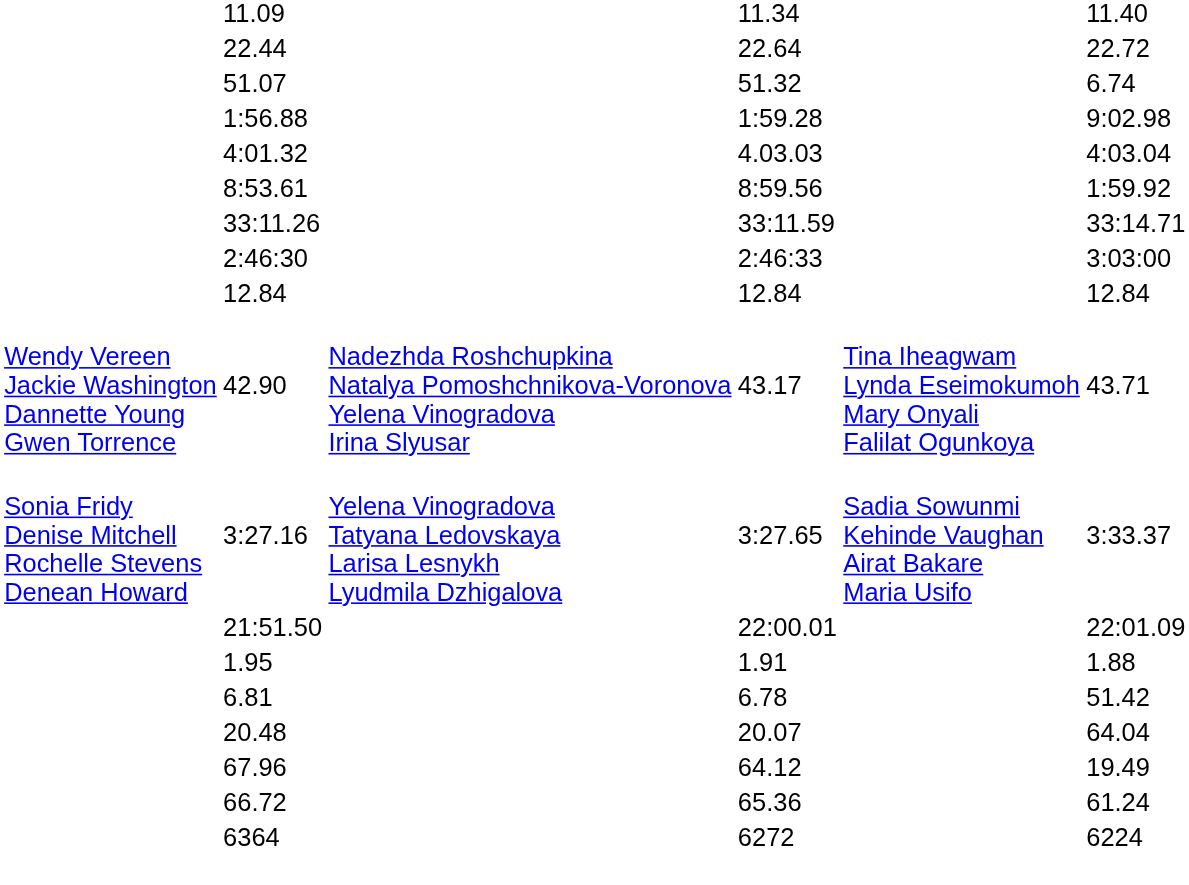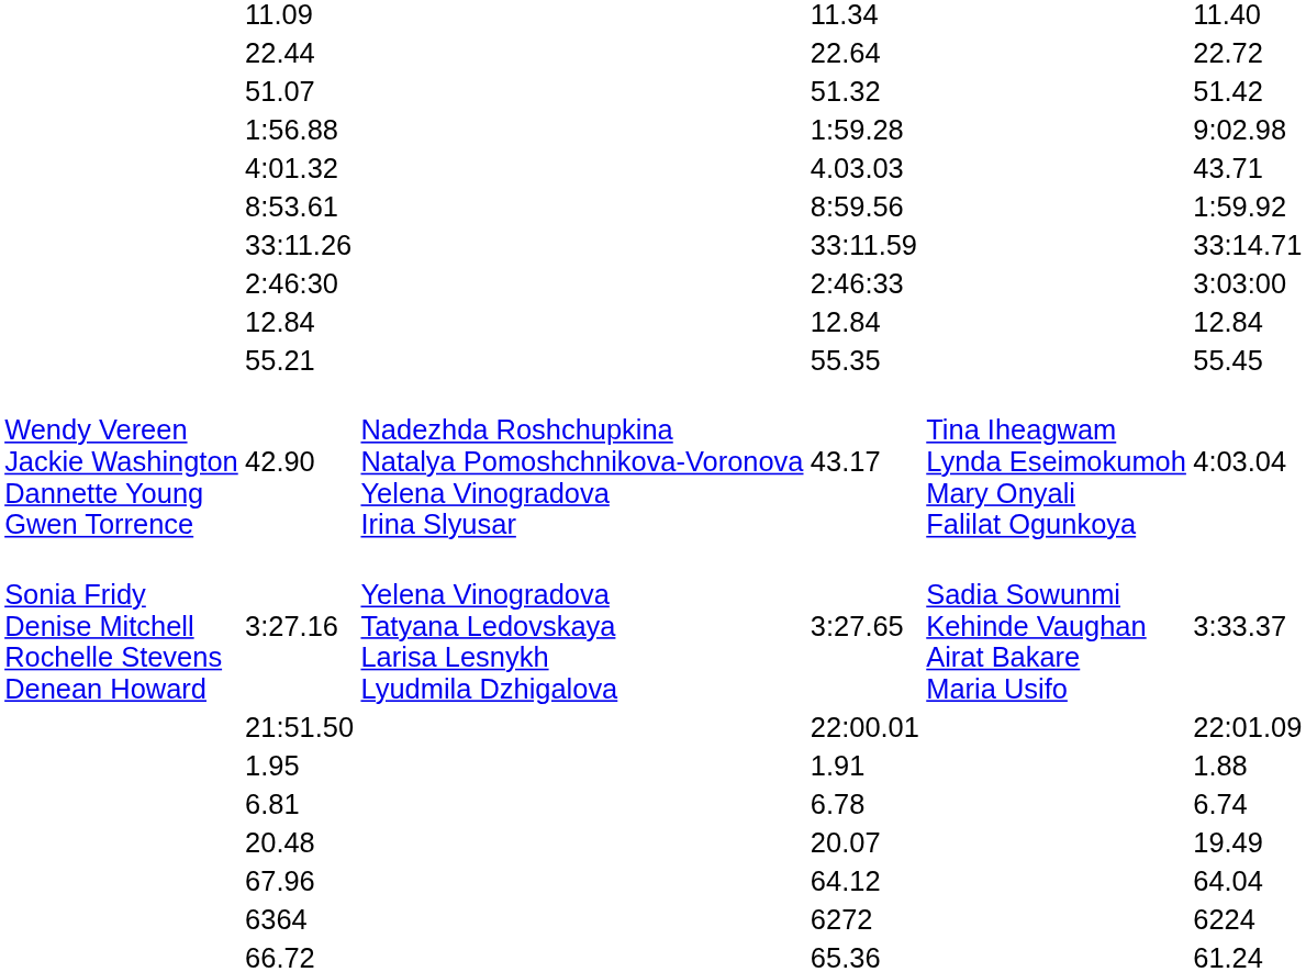 <table>
 <tr>
 <td></td>
 <td></td>
 <td>11.09</td>
 <td></td>
 <td>11.34</td>
 <td></td>
 <td>11.40</td>
 </tr>
 <tr>
 <td></td>
 <td></td>
 <td>22.44</td>
 <td></td>
 <td>22.64</td>
 <td></td>
 <td>22.72</td>
 </tr>
 <tr>
 <td></td>
 <td></td>
 <td>51.07</td>
 <td></td>
 <td>51.32</td>
 <td></td>
-<td>6.74</td>
+<td>51.42</td>
 </tr>
 <tr>
 <td></td>
 <td></td>
 <td>1:56.88</td>
 <td></td>
 <td>1:59.28</td>
 <td></td>
 <td>9:02.98</td>
 </tr>
 <tr>
 <td></td>
 <td></td>
 <td>4:01.32</td>
 <td></td>
 <td>4.03.03</td>
 <td></td>
-<td>4:03.04</td>
+<td>43.71</td>
 </tr>
 <tr>
 <td></td>
 <td></td>
 <td>8:53.61</td>
 <td></td>
 <td>8:59.56</td>
 <td></td>
 <td>1:59.92</td>
 </tr>
 <tr>
 <td></td>
 <td></td>
 <td>33:11.26</td>
 <td></td>
 <td>33:11.59</td>
 <td></td>
 <td>33:14.71</td>
 </tr>
 <tr>
 <td></td>
 <td></td>
 <td>2:46:30</td>
 <td></td>
 <td>2:46:33</td>
 <td></td>
 <td>3:03:00</td>
 </tr>
 <tr>
 <td></td>
 <td></td>
 <td>12.84</td>
 <td></td>
 <td>12.84</td>
 <td></td>
 <td>12.84</td>
 </tr>
 <tr>
 <td></td>
+<td></td>
+<td>55.21</td>
+<td></td>
+<td>55.35</td>
+<td></td>
+<td>55.45</td>
+</tr>
+<tr>
+<td></td>
 <td><br><a href='#'>Wendy Vereen</a><br><a href='#'>Jackie Washington</a><br><a href='#'>Dannette Young</a><br><a href='#'>Gwen Torrence</a></td>
 <td>42.90</td>
 <td><br><a href='#'>Nadezhda Roshchupkina</a><br><a href='#'>Natalya Pomoshchnikova-Voronova</a><br><a href='#'>Yelena Vinogradova</a><br><a href='#'>Irina Slyusar</a></td>
 <td>43.17</td>
 <td><br><a href='#'>Tina Iheagwam</a><br><a href='#'>Lynda Eseimokumoh</a><br><a href='#'>Mary Onyali</a><br><a href='#'>Falilat Ogunkoya</a></td>
-<td>43.71</td>
+<td>4:03.04</td>
 </tr>
 <tr>
 <td></td>
 <td><br><a href='#'>Sonia Fridy</a><br><a href='#'>Denise Mitchell</a><br><a href='#'>Rochelle Stevens</a><br><a href='#'>Denean Howard</a></td>
 <td>3:27.16</td>
 <td><br><a href='#'>Yelena Vinogradova</a><br><a href='#'>Tatyana Ledovskaya</a><br><a href='#'>Larisa Lesnykh</a><br><a href='#'>Lyudmila Dzhigalova</a></td>
 <td>3:27.65</td>
 <td><br><a href='#'>Sadia Sowunmi</a><br><a href='#'>Kehinde Vaughan</a><br><a href='#'>Airat Bakare</a><br><a href='#'>Maria Usifo</a></td>
 <td>3:33.37</td>
 </tr>
 <tr>
 <td></td>
 <td></td>
 <td>21:51.50</td>
 <td></td>
 <td>22:00.01</td>
 <td></td>
 <td>22:01.09</td>
 </tr>
 <tr>
 <td></td>
 <td></td>
 <td>1.95</td>
 <td></td>
 <td>1.91</td>
 <td></td>
 <td>1.88</td>
 </tr>
 <tr>
 <td></td>
 <td></td>
 <td>6.81</td>
 <td></td>
 <td>6.78</td>
 <td></td>
-<td>51.42</td>
+<td>6.74</td>
 </tr>
 <tr>
 <td></td>
 <td></td>
 <td>20.48</td>
 <td></td>
 <td>20.07</td>
 <td></td>
-<td>64.04</td>
+<td>19.49</td>
 </tr>
 <tr>
 <td></td>
 <td></td>
 <td>67.96</td>
 <td></td>
 <td>64.12</td>
 <td></td>
-<td>19.49</td>
+<td>64.04</td>
+</tr>
+<tr>
+<td></td>
+<td></td>
+<td>6364</td>
+<td></td>
+<td>6272</td>
+<td></td>
+<td>6224</td>
 </tr>
 <tr>
 <td></td>
 <td></td>
 <td>66.72</td>
 <td></td>
 <td>65.36</td>
 <td></td>
 <td>61.24</td>
 </tr>
-<tr>
-<td></td>
-<td></td>
-<td>6364</td>
-<td></td>
-<td>6272</td>
-<td></td>
-<td>6224</td>
-</tr>
 </table>
